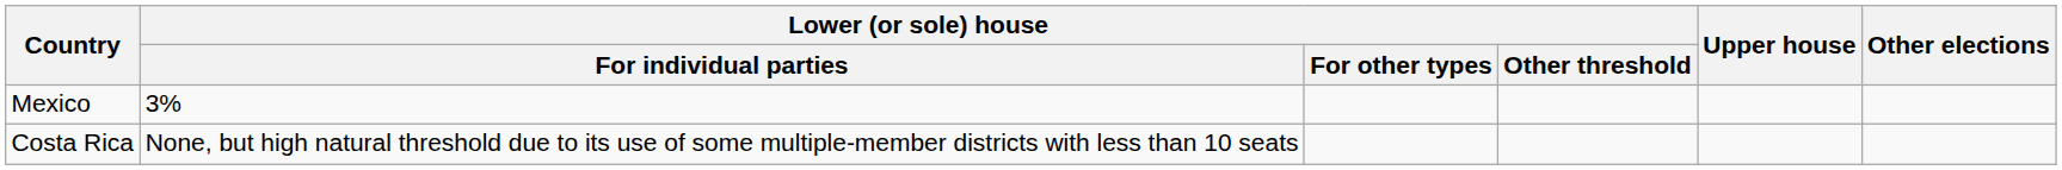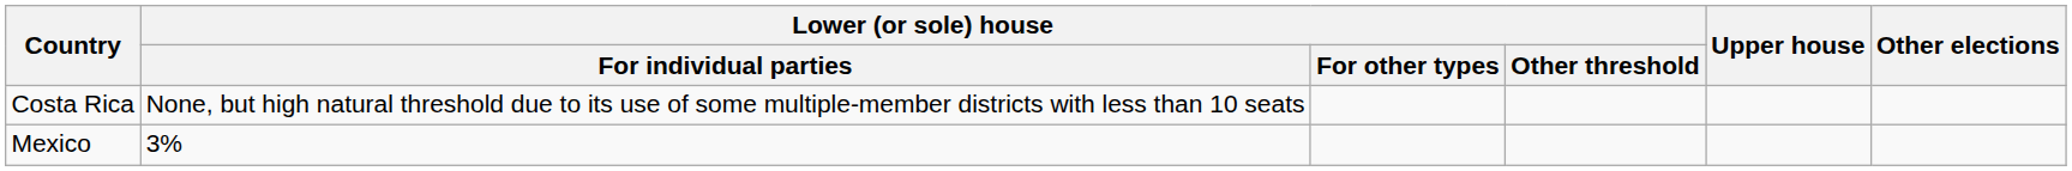 <table class="wikitable sortable">
 <tr>
 <th rowspan="2">Country</th>
 <th colspan="3" width="300px" data-sort-type="number">Lower (or sole) house</th>
 <th rowspan="2">Upper house</th>
 <th rowspan="2">Other elections</th>
 </tr>
 <tr>
 <th>For individual parties</th>
 <th>For other types</th>
 <th>Other threshold</th>
 </tr>
 <tr>
+<td>Costa Rica</td>
+<td>None, but high natural threshold due to its use of some multiple-member districts with less than 10 seats</td>
+<td></td>
+<td></td>
+<td></td>
+<td></td>
+</tr>
+<tr>
 <td>Mexico</td>
 <td>3%</td>
 <td></td>
 <td></td>
 <td></td>
 <td></td>
 </tr>
-<tr>
-<td>Costa Rica</td>
-<td>None, but high natural threshold due to its use of some multiple-member districts with less than 10 seats</td>
-<td></td>
-<td></td>
-<td></td>
-<td></td>
-</tr>
 </table>
